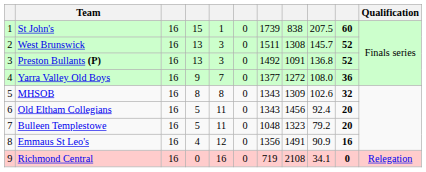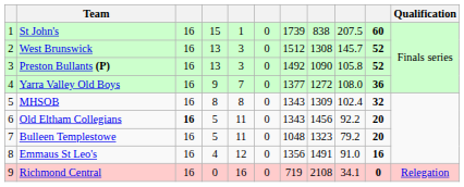 <table class="wikitable" style="text-align:center; margin-bottom:0">
 <tr>
 <th style="width:10px"></th>
 <th style="width:35%;">Team</th>
 <th style="width:30px;"></th>
 <th style="width:30px;"></th>
 <th style="width:30px;"></th>
 <th style="width:30px;"></th>
 <th style="width:30px;"></th>
 <th style="width:30px;"></th>
 <th style="width:30px;"></th>
 <th style="width:30px;"></th>
 <th>Qualification</th>
 </tr>
 <tr style="background:#ccffcc;">
 <td>1</td>
 <td style="text-align:left;"><a href='#'>St John's</a></td>
 <td>16</td>
 <td>15</td>
 <td>1</td>
 <td>0</td>
 <td>1739</td>
 <td>838</td>
 <td>207.5</td>
 <td><strong>60</strong></td>
 <td rowspan=4>Finals series</td>
 </tr>
 <tr style="background:#ccffcc;">
 <td>2</td>
 <td style="text-align:left;"><a href='#'>West Brunswick</a></td>
 <td>16</td>
 <td>13</td>
 <td>3</td>
 <td>0</td>
-<td>1511</td>
+<td>1512</td>
 <td>1308</td>
 <td>145.7</td>
 <td><strong>52</strong></td>
 </tr>
 <tr style="background:#ccffcc;">
 <td>3</td>
 <td style="text-align:left;"><a href='#'>Preston Bullants</a> <strong>(P)</strong></td>
 <td>16</td>
 <td>13</td>
 <td>3</td>
 <td>0</td>
 <td>1492</td>
-<td>1091</td>
-<td>136.8</td>
+<td>1090</td>
+<td>105.8</td>
 <td><strong>52</strong></td>
 </tr>
 <tr style="background:#ccffcc;">
 <td>4</td>
 <td style="text-align:left;"><a href='#'>Yarra Valley Old Boys</a></td>
 <td>16</td>
 <td>9</td>
 <td>7</td>
 <td>0</td>
 <td>1377</td>
 <td>1272</td>
 <td>108.0</td>
 <td><strong>36</strong></td>
 </tr>
 <tr>
 <td>5</td>
 <td style="text-align:left;"><a href='#'>MHSOB</a></td>
 <td>16</td>
 <td>8</td>
 <td>8</td>
 <td>0</td>
 <td>1343</td>
 <td>1309</td>
-<td>102.6</td>
+<td>102.4</td>
 <td><strong>32</strong></td>
 </tr>
 <tr>
 <td>6</td>
 <td style="text-align:left;"><a href='#'>Old Eltham Collegians</a></td>
-<td>16</td>
+<td><strong>16</strong></td>
 <td>5</td>
 <td>11</td>
 <td>0</td>
 <td>1343</td>
 <td>1456</td>
-<td>92.4</td>
+<td>92.2</td>
 <td><strong>20</strong></td>
 </tr>
 <tr>
 <td>7</td>
 <td style="text-align:left;"><a href='#'>Bulleen Templestowe</a></td>
 <td>16</td>
 <td>5</td>
 <td>11</td>
 <td>0</td>
 <td>1048</td>
 <td>1323</td>
 <td>79.2</td>
 <td><strong>20</strong></td>
 </tr>
 <tr>
 <td>8</td>
 <td style="text-align:left;"><a href='#'>Emmaus St Leo's</a></td>
 <td>16</td>
 <td>4</td>
 <td>12</td>
 <td>0</td>
 <td>1356</td>
 <td>1491</td>
-<td>90.9</td>
+<td>91.0</td>
 <td><strong>16</strong></td>
 </tr>
 <tr style="background:#FFCCCC;">
 <td>9</td>
 <td style="text-align:left;"><a href='#'>Richmond Central</a></td>
 <td>16</td>
 <td>0</td>
 <td>16</td>
 <td>0</td>
 <td>719</td>
 <td>2108</td>
 <td>34.1</td>
 <td><strong>0</strong></td>
 <td><a href='#'>Relegation</a></td>
 </tr>
 </table>
